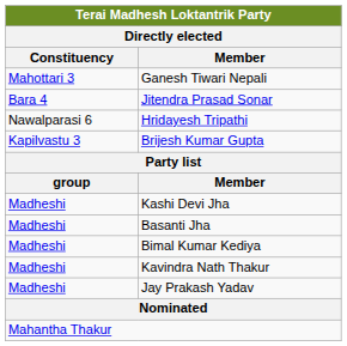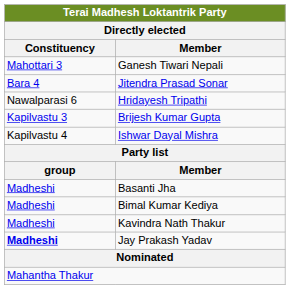 <table class="wikitable mw-collapsible mw-collapsed" role="presentation">
 <tr>
 <th colspan="2" style="width: 300pt; background:olivedrab; color: white;">Terai Madhesh Loktantrik Party</th>
 </tr>
 <tr>
 <th colspan="2">Directly elected</th>
 </tr>
 <tr>
 <th>Constituency</th>
 <th>Member</th>
 </tr>
 <tr>
 <td><a href='#'>Mahottari 3</a></td>
 <td>Ganesh Tiwari Nepali</td>
 </tr>
 <tr>
 <td><a href='#'>Bara 4</a></td>
 <td><a href='#'>Jitendra Prasad Sonar</a></td>
 </tr>
 <tr>
 <td>Nawalparasi 6</td>
 <td><a href='#'>Hridayesh Tripathi</a></td>
 </tr>
 <tr>
 <td><a href='#'>Kapilvastu 3</a></td>
 <td><a href='#'>Brijesh Kumar Gupta</a></td>
 </tr>
 <tr>
+<td>Kapilvastu 4</td>
+<td><a href='#'>Ishwar Dayal Mishra</a></td>
+</tr>
+<tr>
 <th colspan="2">Party list</th>
 </tr>
 <tr>
 <th> group</th>
 <th>Member</th>
-</tr>
-<tr>
-<td><a href='#'>Madheshi</a></td>
-<td>Kashi Devi Jha</td>
 </tr>
 <tr>
 <td><a href='#'>Madheshi</a></td>
 <td>Basanti Jha</td>
 </tr>
 <tr>
 <td><a href='#'>Madheshi</a></td>
 <td>Bimal Kumar Kediya</td>
 </tr>
 <tr>
 <td><a href='#'>Madheshi</a></td>
 <td>Kavindra Nath Thakur</td>
 </tr>
 <tr>
-<td><a href='#'>Madheshi</a></td>
+<td><strong><a href='#'>Madheshi</a></strong></td>
 <td>Jay Prakash Yadav</td>
 </tr>
 <tr>
 <th colspan="2">Nominated</th>
 </tr>
 <tr>
 <td colspan="2"><a href='#'>Mahantha Thakur</a></td>
 </tr>
 </table>
